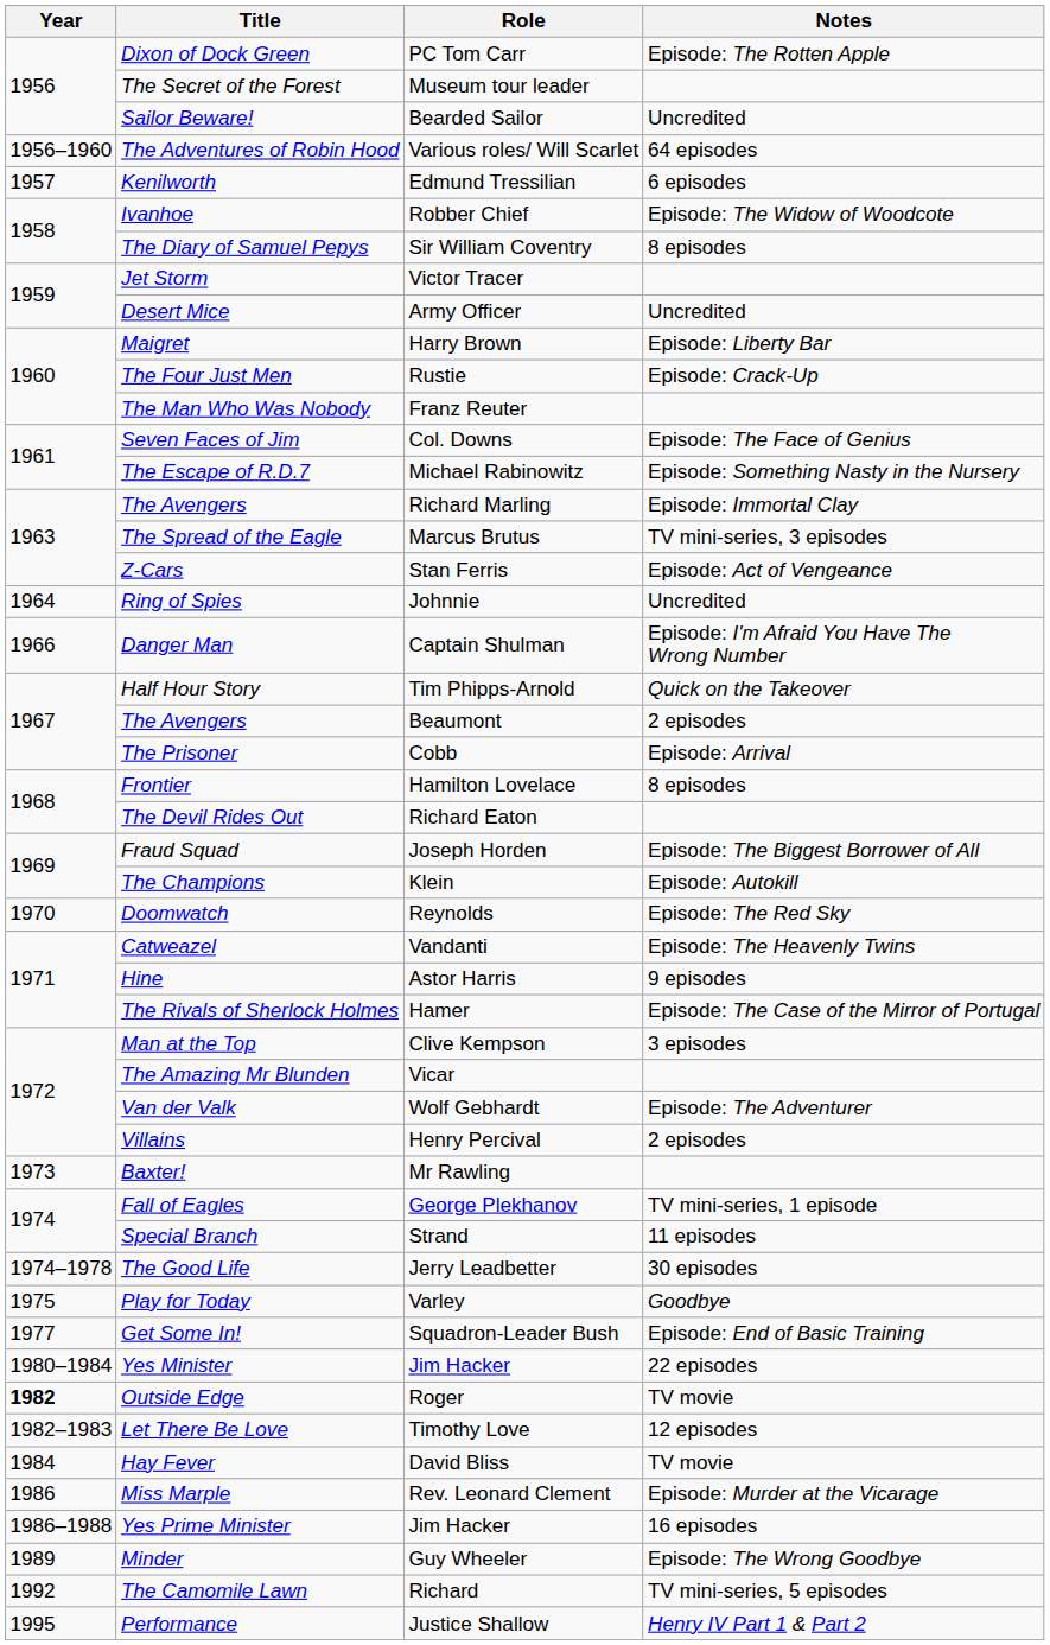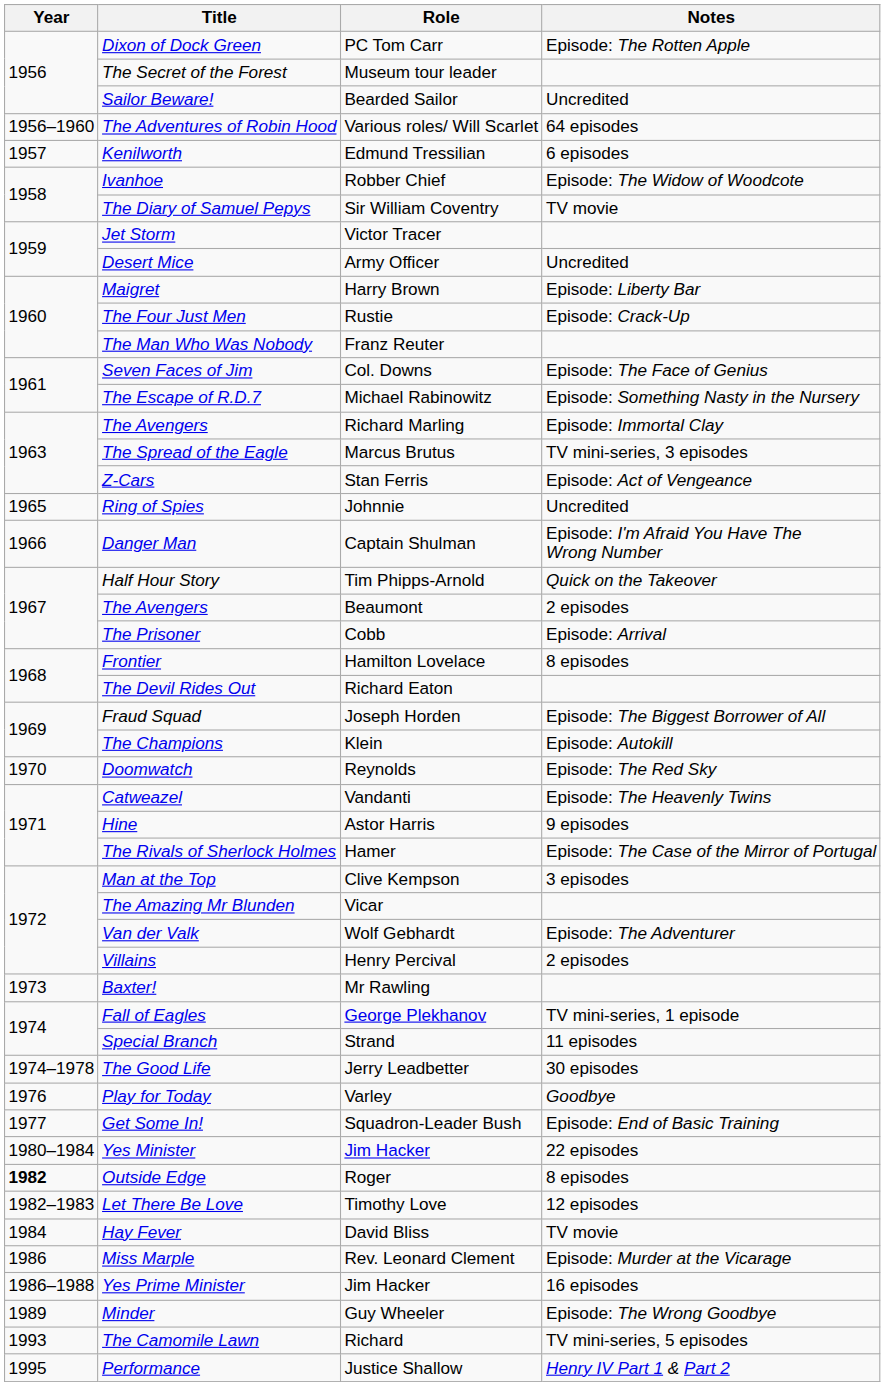 <table class="wikitable sortable">
 <tr>
 <th>Year</th>
 <th>Title</th>
 <th>Role</th>
 <th class = "unsortable">Notes</th>
 </tr>
 <tr>
 <td rowspan="3">1956</td>
 <td><em><a href='#'>Dixon of Dock Green</a></em></td>
 <td>PC Tom Carr</td>
 <td>Episode: <em>The Rotten Apple</em></td>
 </tr>
 <tr>
 <td><em>The Secret of the Forest</em></td>
 <td>Museum tour leader</td>
 <td></td>
 </tr>
 <tr>
 <td><em><a href='#'>Sailor Beware!</a></em></td>
 <td>Bearded Sailor</td>
 <td>Uncredited</td>
 </tr>
 <tr>
 <td>1956–1960</td>
 <td><em><a href='#'>The Adventures of Robin Hood</a></em></td>
 <td>Various roles/ Will Scarlet</td>
 <td>64 episodes</td>
 </tr>
 <tr>
 <td>1957</td>
 <td><em><a href='#'>Kenilworth</a></em></td>
 <td>Edmund Tressilian</td>
 <td>6 episodes</td>
 </tr>
 <tr>
 <td rowspan="2">1958</td>
 <td><em><a href='#'>Ivanhoe</a></em></td>
 <td>Robber Chief</td>
 <td>Episode: <em>The Widow of Woodcote</em></td>
 </tr>
 <tr>
 <td><em><a href='#'>The Diary of Samuel Pepys</a></em></td>
 <td>Sir William Coventry</td>
-<td>8 episodes</td>
+<td>TV movie</td>
 </tr>
 <tr>
 <td rowspan="2">1959</td>
 <td><em><a href='#'>Jet Storm</a></em></td>
 <td>Victor Tracer</td>
 <td></td>
 </tr>
 <tr>
 <td><em><a href='#'>Desert Mice</a></em></td>
 <td>Army Officer</td>
 <td>Uncredited</td>
 </tr>
 <tr>
 <td rowspan="3">1960</td>
 <td><em><a href='#'>Maigret</a></em></td>
 <td>Harry Brown</td>
 <td>Episode: <em>Liberty Bar</em></td>
 </tr>
 <tr>
 <td><em><a href='#'>The Four Just Men</a></em></td>
 <td>Rustie</td>
 <td>Episode: <em>Crack-Up</em></td>
 </tr>
 <tr>
 <td><em><a href='#'>The Man Who Was Nobody</a></em></td>
 <td>Franz Reuter</td>
 <td></td>
 </tr>
 <tr>
 <td rowspan="2">1961</td>
 <td><a href='#'><em>Seven Faces of Jim</em></a></td>
 <td>Col. Downs</td>
 <td>Episode: <em>The Face of Genius</em></td>
 </tr>
 <tr>
 <td><em><a href='#'>The Escape of R.D.7</a></em></td>
 <td>Michael Rabinowitz</td>
 <td>Episode: <em>Something Nasty in the Nursery</em></td>
 </tr>
 <tr>
 <td rowspan="3">1963</td>
 <td><em><a href='#'>The Avengers</a></em></td>
 <td>Richard Marling</td>
 <td>Episode: <em>Immortal Clay</em></td>
 </tr>
 <tr>
 <td><em><a href='#'>The Spread of the Eagle</a></em></td>
 <td>Marcus Brutus</td>
 <td>TV mini-series, 3 episodes</td>
 </tr>
 <tr>
 <td><em><a href='#'>Z-Cars</a></em></td>
 <td>Stan Ferris</td>
 <td>Episode: <em>Act of Vengeance</em></td>
 </tr>
 <tr>
-<td>1964</td>
+<td>1965</td>
 <td><em><a href='#'>Ring of Spies</a></em></td>
 <td>Johnnie</td>
 <td>Uncredited</td>
 </tr>
 <tr>
 <td>1966</td>
 <td><em><a href='#'>Danger Man</a></em></td>
 <td>Captain Shulman</td>
 <td>Episode: <em>I'm Afraid You Have The</em><br><em>Wrong Number</em></td>
 </tr>
 <tr>
 <td rowspan="3">1967</td>
 <td><em>Half Hour Story</em></td>
 <td>Tim Phipps-Arnold</td>
 <td><em>Quick on the Takeover</em></td>
 </tr>
 <tr>
 <td><em><a href='#'>The Avengers</a></em></td>
 <td>Beaumont</td>
 <td>2 episodes</td>
 </tr>
 <tr>
 <td><em><a href='#'>The Prisoner</a></em></td>
 <td>Cobb</td>
 <td>Episode: <em>Arrival</em></td>
 </tr>
 <tr>
 <td rowspan="2">1968</td>
 <td><em><a href='#'>Frontier</a></em></td>
 <td>Hamilton Lovelace</td>
 <td>8 episodes</td>
 </tr>
 <tr>
 <td><em><a href='#'>The Devil Rides Out</a></em></td>
 <td>Richard Eaton</td>
 <td></td>
 </tr>
 <tr>
 <td rowspan="2">1969</td>
 <td><em>Fraud Squad</em></td>
 <td>Joseph Horden</td>
 <td>Episode: <em>The Biggest Borrower of All</em></td>
 </tr>
 <tr>
 <td><em><a href='#'>The Champions</a></em></td>
 <td>Klein</td>
 <td>Episode: <em>Autokill</em></td>
 </tr>
 <tr>
 <td>1970</td>
 <td><em><a href='#'>Doomwatch</a></em></td>
 <td>Reynolds</td>
 <td>Episode: <em>The Red Sky</em></td>
 </tr>
 <tr>
 <td rowspan="3">1971</td>
 <td><em><a href='#'>Catweazel</a></em></td>
 <td>Vandanti</td>
 <td>Episode: <em>The Heavenly Twins</em></td>
 </tr>
 <tr>
 <td><em><a href='#'>Hine</a></em></td>
 <td>Astor Harris</td>
 <td>9 episodes</td>
 </tr>
 <tr>
 <td><em><a href='#'>The Rivals of Sherlock Holmes</a></em></td>
 <td>Hamer</td>
 <td>Episode: <em>The Case of the Mirror of Portugal</em></td>
 </tr>
 <tr>
 <td rowspan="4">1972</td>
 <td><em><a href='#'>Man at the Top</a></em></td>
 <td>Clive Kempson</td>
 <td>3 episodes</td>
 </tr>
 <tr>
 <td><em><a href='#'>The Amazing Mr Blunden</a></em></td>
 <td>Vicar</td>
 <td></td>
 </tr>
 <tr>
 <td><em><a href='#'>Van der Valk</a></em></td>
 <td>Wolf Gebhardt</td>
 <td>Episode: <em>The Adventurer</em></td>
 </tr>
 <tr>
 <td><em><a href='#'>Villains</a></em></td>
 <td>Henry Percival</td>
 <td>2 episodes</td>
 </tr>
 <tr>
 <td>1973</td>
 <td><em><a href='#'>Baxter!</a></em></td>
 <td>Mr Rawling</td>
 <td></td>
 </tr>
 <tr>
 <td rowspan="2">1974</td>
 <td><em><a href='#'>Fall of Eagles</a></em></td>
 <td><a href='#'>George Plekhanov</a></td>
 <td>TV mini-series, 1 episode</td>
 </tr>
 <tr>
 <td><em><a href='#'>Special Branch</a></em></td>
 <td>Strand</td>
 <td>11 episodes</td>
 </tr>
 <tr>
 <td>1974–1978</td>
 <td><em><a href='#'>The Good Life</a></em></td>
 <td>Jerry Leadbetter</td>
 <td>30 episodes</td>
 </tr>
 <tr>
-<td>1975</td>
+<td>1976</td>
 <td><em><a href='#'>Play for Today</a></em></td>
 <td>Varley</td>
 <td><em>Goodbye</em></td>
 </tr>
 <tr>
 <td>1977</td>
 <td><em><a href='#'>Get Some In!</a></em></td>
 <td>Squadron-Leader Bush</td>
 <td>Episode: <em>End of Basic Training</em></td>
 </tr>
 <tr>
 <td>1980–1984</td>
 <td><em><a href='#'>Yes Minister</a></em></td>
 <td><a href='#'>Jim Hacker</a></td>
 <td>22 episodes</td>
 </tr>
 <tr>
 <td><strong>1982</strong></td>
 <td><em><a href='#'>Outside Edge</a></em></td>
 <td>Roger</td>
-<td>TV movie</td>
+<td>8 episodes</td>
 </tr>
 <tr>
 <td>1982–1983</td>
 <td><em><a href='#'>Let There Be Love</a></em></td>
 <td>Timothy Love</td>
 <td>12 episodes</td>
 </tr>
 <tr>
 <td>1984</td>
 <td><em><a href='#'>Hay Fever</a></em></td>
 <td>David Bliss</td>
 <td>TV movie</td>
 </tr>
 <tr>
 <td>1986</td>
 <td><em><a href='#'>Miss Marple</a></em></td>
 <td>Rev. Leonard Clement</td>
 <td>Episode: <em>Murder at the Vicarage</em></td>
 </tr>
 <tr>
 <td>1986–1988</td>
 <td><em><a href='#'>Yes Prime Minister</a></em></td>
 <td>Jim Hacker</td>
 <td>16 episodes</td>
 </tr>
 <tr>
 <td>1989</td>
 <td><em><a href='#'>Minder</a></em></td>
 <td>Guy Wheeler</td>
 <td>Episode: <em>The Wrong Goodbye</em></td>
 </tr>
 <tr>
-<td>1992</td>
+<td>1993</td>
 <td><em><a href='#'>The Camomile Lawn</a></em></td>
 <td>Richard</td>
 <td>TV mini-series, 5 episodes</td>
 </tr>
 <tr>
 <td>1995</td>
 <td><a href='#'><em>Performance</em></a></td>
 <td>Justice Shallow</td>
 <td><em><a href='#'>Henry IV Part 1</a> & <a href='#'>Part 2</a></em></td>
 </tr>
 </table>
